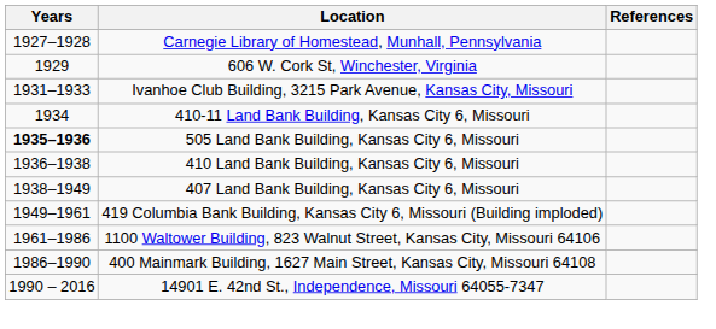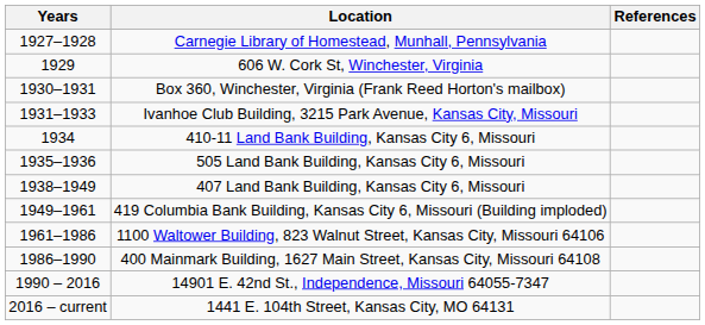 <table class="wikitable" style="text-align:center">
 <tr style="background:#cccccc">
 <th>Years</th>
 <th>Location</th>
 <th>References</th>
 </tr>
 <tr>
 <td>1927–1928</td>
 <td><a href='#'>Carnegie Library of Homestead</a>, <a href='#'>Munhall, Pennsylvania</a></td>
 <td></td>
 </tr>
 <tr>
 <td>1929</td>
 <td>606 W. Cork St, <a href='#'>Winchester, Virginia</a></td>
 <td></td>
 </tr>
 <tr>
+<td>1930–1931</td>
+<td>Box 360, Winchester, Virginia (Frank Reed Horton's mailbox)</td>
+<td></td>
+</tr>
+<tr>
 <td>1931–1933</td>
 <td>Ivanhoe Club Building, 3215 Park Avenue, <a href='#'>Kansas City, Missouri</a></td>
 <td></td>
 </tr>
 <tr>
 <td>1934</td>
 <td>410-11 <a href='#'>Land Bank Building</a>, Kansas City 6, Missouri</td>
 <td></td>
 </tr>
 <tr>
-<td><strong>1935–1936</strong></td>
+<td>1935–1936</td>
 <td>505 Land Bank Building, Kansas City 6, Missouri</td>
-<td></td>
-</tr>
-<tr>
-<td>1936–1938</td>
-<td>410 Land Bank Building, Kansas City 6, Missouri</td>
 <td></td>
 </tr>
 <tr>
 <td>1938–1949</td>
 <td>407 Land Bank Building, Kansas City 6, Missouri</td>
 <td></td>
 </tr>
 <tr>
 <td>1949–1961</td>
 <td>419 Columbia Bank Building, Kansas City 6, Missouri (Building imploded)</td>
 <td></td>
 </tr>
 <tr>
 <td>1961–1986</td>
 <td>1100 <a href='#'>Waltower Building</a>, 823 Walnut Street, Kansas City, Missouri 64106</td>
 <td></td>
 </tr>
 <tr>
 <td>1986–1990</td>
 <td>400 Mainmark Building, 1627 Main Street, Kansas City, Missouri 64108</td>
 <td></td>
 </tr>
 <tr>
 <td>1990 – 2016</td>
 <td>14901 E. 42nd St., <a href='#'>Independence, Missouri</a> 64055-7347</td>
 <td></td>
 </tr>
+<tr>
+<td>2016 – current</td>
+<td>1441 E. 104th Street, Kansas City, MO 64131</td>
+<td></td>
+</tr>
 </table>
